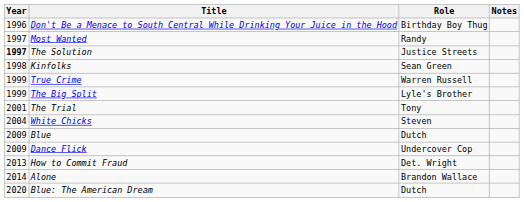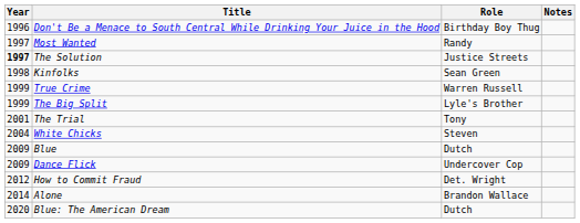 <table class="wikitable sortable">
 <tr>
 <th>Year</th>
 <th>Title</th>
 <th>Role</th>
 <th>Notes</th>
 </tr>
 <tr>
 <td>1996</td>
 <td><em><a href='#'>Don't Be a Menace to South Central While Drinking Your Juice in the Hood</a></em></td>
 <td>Birthday Boy Thug</td>
 <td></td>
 </tr>
 <tr>
 <td>1997</td>
 <td><a href='#'><em>Most Wanted</em></a></td>
 <td>Randy</td>
 <td></td>
 </tr>
 <tr>
 <td><strong>1997</strong></td>
 <td><em>The Solution</em></td>
 <td>Justice Streets</td>
 <td></td>
 </tr>
 <tr>
 <td>1998</td>
 <td><em>Kinfolks</em></td>
 <td>Sean Green</td>
 <td></td>
 </tr>
 <tr>
 <td>1999</td>
 <td><a href='#'><em>True Crime</em></a></td>
 <td>Warren Russell</td>
 <td></td>
 </tr>
 <tr>
 <td>1999</td>
 <td><em><a href='#'>The Big Split</a></em></td>
 <td>Lyle's Brother</td>
 <td></td>
 </tr>
 <tr>
 <td>2001</td>
 <td><em>The Trial</em></td>
 <td>Tony</td>
 <td></td>
 </tr>
 <tr>
 <td>2004</td>
 <td><em><a href='#'>White Chicks</a></em></td>
 <td>Steven</td>
 <td></td>
 </tr>
 <tr>
 <td>2009</td>
 <td><em>Blue</em></td>
 <td>Dutch</td>
 <td></td>
 </tr>
 <tr>
 <td>2009</td>
 <td><em><a href='#'>Dance Flick</a></em></td>
 <td>Undercover Cop</td>
 <td></td>
 </tr>
 <tr>
-<td>2013</td>
+<td>2012</td>
 <td><em>How to Commit Fraud</em></td>
 <td>Det. Wright</td>
 <td></td>
 </tr>
 <tr>
 <td>2014</td>
 <td><em>Alone</em></td>
 <td>Brandon Wallace</td>
 <td></td>
 </tr>
 <tr>
 <td>2020</td>
 <td><em>Blue: The American Dream</em></td>
 <td>Dutch</td>
 <td></td>
 </tr>
 </table>
